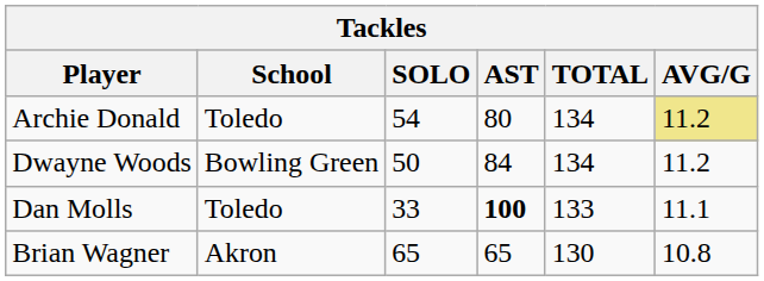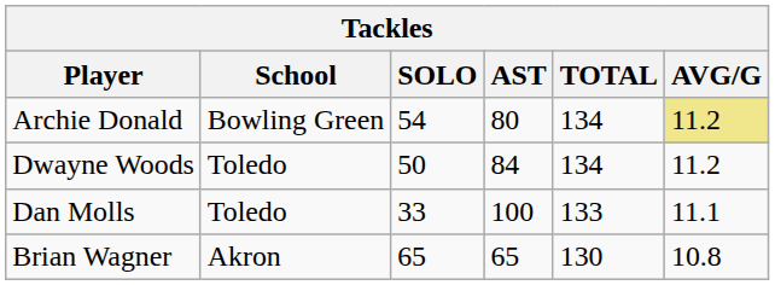 <table class="wikitable">
 <tr>
 <th colspan="7" style="text-align:center;">Tackles</th>
 </tr>
 <tr>
 <th>Player</th>
 <th>School</th>
 <th>SOLO</th>
 <th>AST</th>
 <th>TOTAL</th>
 <th>AVG/G</th>
 </tr>
 <tr>
 <td>Archie Donald</td>
-<td>Toledo</td>
+<td>Bowling Green</td>
 <td>54</td>
 <td>80</td>
 <td>134</td>
 <td style="background: khaki;">11.2</td>
 </tr>
 <tr>
 <td>Dwayne Woods</td>
-<td>Bowling Green</td>
+<td>Toledo</td>
 <td>50</td>
 <td>84</td>
 <td>134</td>
 <td>11.2</td>
 </tr>
 <tr>
 <td>Dan Molls</td>
 <td>Toledo</td>
 <td>33</td>
-<td><strong>100</strong></td>
+<td>100</td>
 <td>133</td>
 <td>11.1</td>
 </tr>
 <tr>
 <td>Brian Wagner</td>
 <td>Akron</td>
 <td>65</td>
 <td>65</td>
 <td>130</td>
 <td>10.8</td>
 </tr>
 </table>
